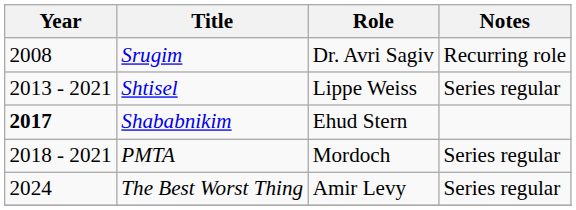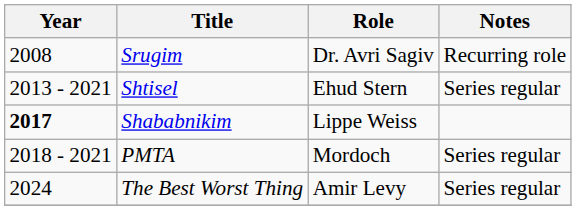 <table class="wikitable sortable">
 <tr>
 <th>Year</th>
 <th>Title</th>
 <th>Role</th>
 <th class="unsortable">Notes</th>
 </tr>
 <tr>
 <td>2008</td>
 <td><em><a href='#'>Srugim</a></em></td>
 <td>Dr. Avri Sagiv</td>
 <td>Recurring role</td>
 </tr>
 <tr>
 <td>2013 - 2021</td>
 <td><em><a href='#'>Shtisel</a></em></td>
-<td>Lippe Weiss</td>
+<td>Ehud Stern</td>
 <td>Series regular</td>
 </tr>
 <tr>
 <td><strong>2017</strong></td>
 <td><em><a href='#'>Shababnikim</a></em></td>
-<td>Ehud Stern</td>
+<td>Lippe Weiss</td>
 <td></td>
 </tr>
 <tr>
 <td>2018 - 2021</td>
 <td><em>PMTA</em></td>
 <td>Mordoch</td>
 <td>Series regular</td>
 </tr>
 <tr>
 <td>2024</td>
 <td><em>The Best Worst Thing</em></td>
 <td>Amir Levy</td>
 <td>Series regular</td>
 </tr>
 <tr>
 </tr>
 </table>
